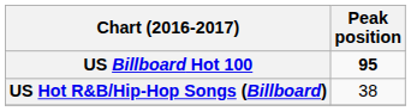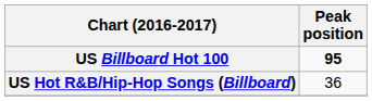 <table class="wikitable sortable plainrowheaders" style="text-align:center">
 <tr>
 <th scope="col">Chart (2016-2017)</th>
 <th scope="col">Peak<br>position</th>
 </tr>
 <tr>
 <th scope="row">US <a href='#'><em>Billboard</em> Hot 100</a></th>
 <td><strong>95</strong></td>
 </tr>
 <tr>
 <th scope="row">US <a href='#'>Hot R&B/Hip-Hop Songs</a> (<em><a href='#'>Billboard</a></em>)</th>
-<td>38</td>
+<td>36</td>
 </tr>
 <tr>
 </tr>
 </table>
